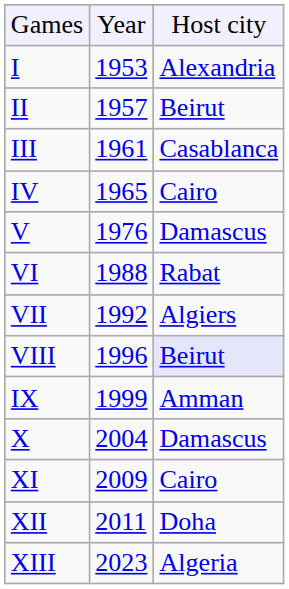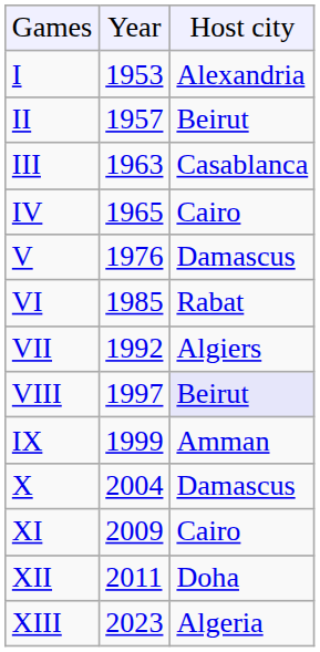 <table class="wikitable sortable">
 <tr bgcolor="#f0f0ff">
 <td align="center">Games</td>
 <td align="center">Year</td>
 <td align="center">Host city</td>
 </tr>
 <tr>
 <td><a href='#'>I</a></td>
 <td><a href='#'>1953</a></td>
 <td> <a href='#'>Alexandria</a></td>
 </tr>
 <tr>
 <td><a href='#'>II</a></td>
 <td><a href='#'>1957</a></td>
 <td> <a href='#'>Beirut</a></td>
 </tr>
 <tr>
 <td><a href='#'>III</a></td>
-<td><a href='#'>1961</a></td>
+<td><a href='#'>1963</a></td>
 <td> <a href='#'>Casablanca</a></td>
 </tr>
 <tr>
 <td><a href='#'>IV</a></td>
 <td><a href='#'>1965</a></td>
 <td> <a href='#'>Cairo</a></td>
 </tr>
 <tr>
 <td><a href='#'>V</a></td>
 <td><a href='#'>1976</a></td>
 <td> <a href='#'>Damascus</a></td>
 </tr>
 <tr>
 <td><a href='#'>VI</a></td>
-<td><a href='#'>1988</a></td>
+<td><a href='#'>1985</a></td>
 <td> <a href='#'>Rabat</a></td>
 </tr>
 <tr>
 <td><a href='#'>VII</a></td>
 <td><a href='#'>1992</a></td>
 <td> <a href='#'>Algiers</a></td>
 </tr>
 <tr>
 <td><a href='#'>VIII</a></td>
-<td><a href='#'>1996</a></td>
+<td><a href='#'>1997</a></td>
 <td style="background: lavender;"> <a href='#'>Beirut</a></td>
 </tr>
 <tr>
 <td><a href='#'>IX</a></td>
 <td><a href='#'>1999</a></td>
 <td> <a href='#'>Amman</a></td>
 </tr>
 <tr>
 <td><a href='#'>X</a></td>
 <td><a href='#'>2004</a></td>
 <td> <a href='#'>Damascus</a></td>
 </tr>
 <tr>
 <td><a href='#'>XI</a></td>
 <td><a href='#'>2009</a></td>
 <td> <a href='#'>Cairo</a></td>
 </tr>
 <tr>
 <td><a href='#'>XII</a></td>
 <td><a href='#'>2011</a></td>
 <td> <a href='#'>Doha</a></td>
 </tr>
 <tr>
 <td><a href='#'>XIII</a></td>
 <td><a href='#'>2023</a></td>
 <td> <a href='#'>Algeria</a> </td>
 </tr>
 </table>
